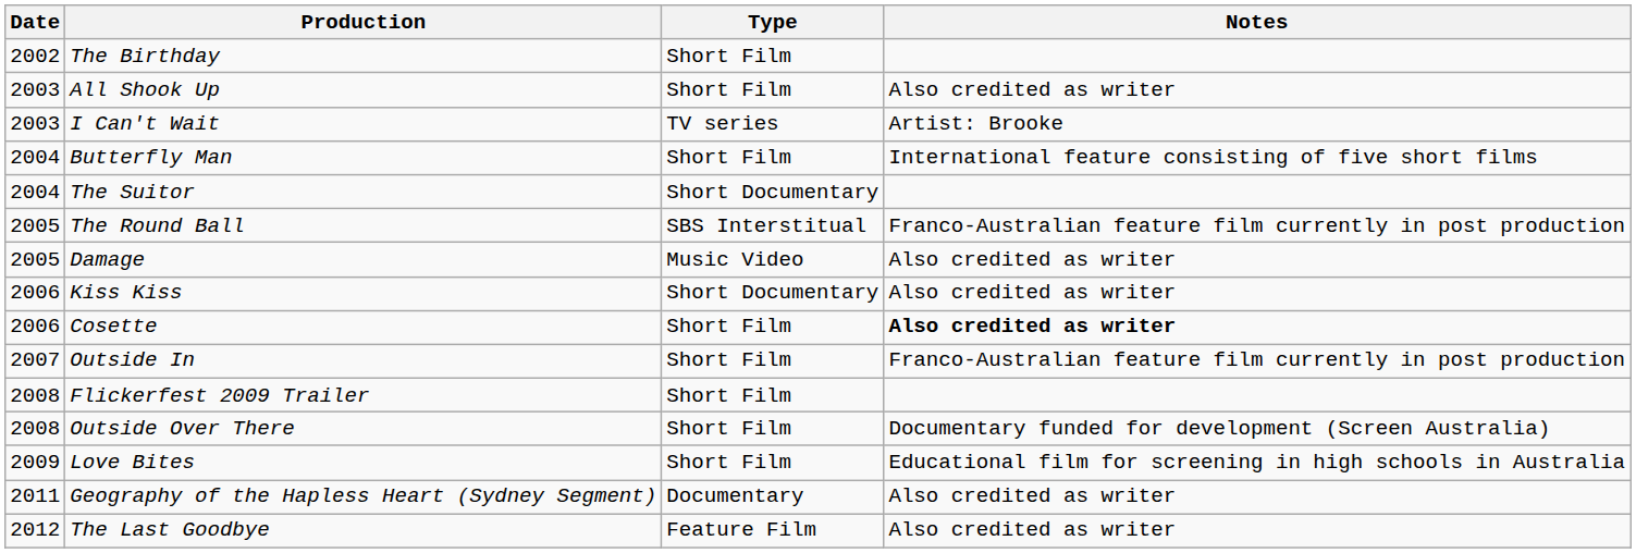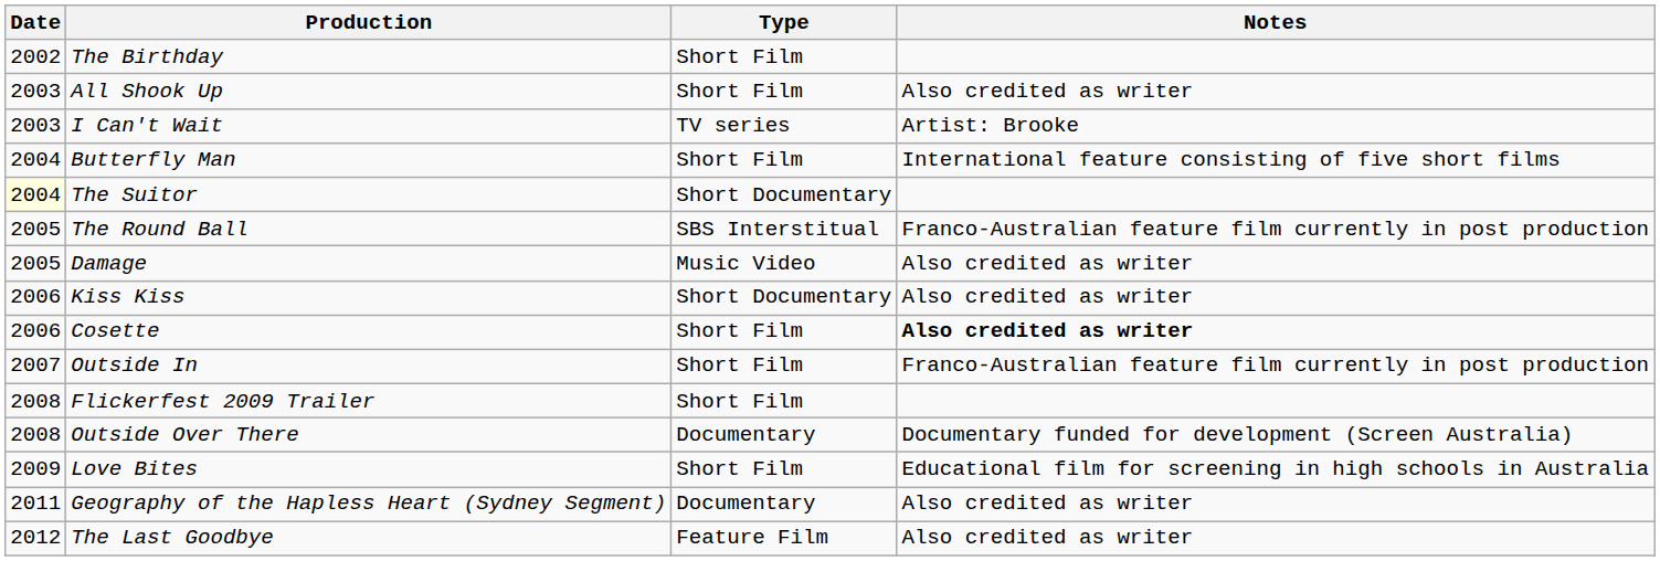 <table class="wikitable sortable">
 <tr>
 <th>Date</th>
 <th>Production</th>
 <th>Type</th>
 <th class="unsortable">Notes</th>
 </tr>
 <tr>
 <td>2002</td>
 <td><em>The Birthday</em></td>
 <td>Short Film</td>
 <td></td>
 </tr>
 <tr>
 <td>2003</td>
 <td><em>All Shook Up</em></td>
 <td>Short Film</td>
 <td>Also credited as writer</td>
 </tr>
 <tr>
 <td>2003</td>
 <td><em>I Can't Wait</em></td>
 <td>TV series</td>
 <td>Artist: Brooke</td>
 </tr>
 <tr>
 <td>2004</td>
 <td><em>Butterfly Man</em></td>
 <td>Short Film</td>
 <td>International feature consisting of five short films</td>
 </tr>
 <tr>
-<td>2004</td>
+<td style="background: lightyellow;">2004</td>
 <td><em>The Suitor</em></td>
 <td>Short Documentary</td>
 <td></td>
 </tr>
 <tr>
 <td>2005</td>
 <td><em>The Round Ball</em></td>
 <td>SBS Interstitual</td>
 <td>Franco-Australian feature film currently in post production</td>
 </tr>
 <tr>
 <td>2005</td>
 <td><em>Damage</em></td>
 <td>Music Video</td>
 <td>Also credited as writer</td>
 </tr>
 <tr>
 <td>2006</td>
 <td><em>Kiss Kiss</em></td>
 <td>Short Documentary</td>
 <td>Also credited as writer</td>
 </tr>
 <tr>
 <td>2006</td>
 <td><em>Cosette</em></td>
 <td>Short Film</td>
 <td><strong>Also credited as writer</strong></td>
 </tr>
 <tr>
 <td>2007</td>
 <td><em>Outside In</em></td>
 <td>Short Film</td>
 <td>Franco-Australian feature film currently in post production</td>
 </tr>
 <tr>
 <td>2008</td>
 <td><em>Flickerfest 2009 Trailer</em></td>
 <td>Short Film</td>
 <td></td>
 </tr>
 <tr>
 <td>2008</td>
 <td><em>Outside Over There</em></td>
-<td>Short Film</td>
+<td>Documentary</td>
 <td>Documentary funded for development (Screen Australia)</td>
 </tr>
 <tr>
 <td>2009</td>
 <td><em>Love Bites</em></td>
 <td>Short Film</td>
 <td>Educational film for screening in high schools in Australia</td>
 </tr>
 <tr>
 <td>2011</td>
 <td><em>Geography of the Hapless Heart (Sydney Segment)</em></td>
 <td>Documentary</td>
 <td>Also credited as writer</td>
 </tr>
 <tr>
 <td>2012</td>
 <td><em>The Last Goodbye</em></td>
 <td>Feature Film</td>
 <td>Also credited as writer</td>
 </tr>
 </table>
